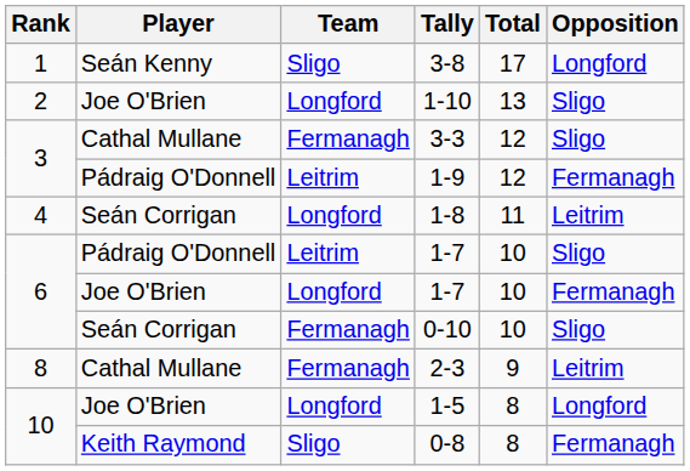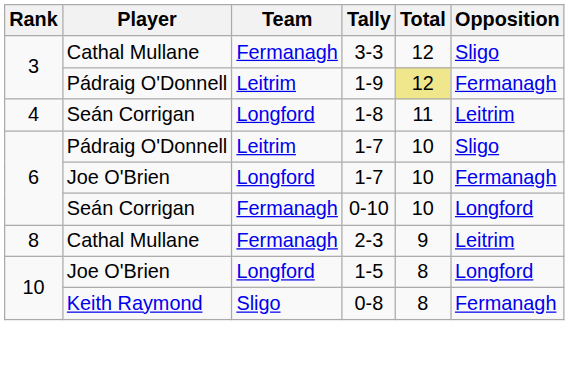 <table class="wikitable">
 <tr>
 <th>Rank</th>
 <th>Player</th>
 <th>Team</th>
 <th>Tally</th>
 <th>Total</th>
 <th>Opposition</th>
-</tr>
-<tr>
-<td rowspan=1 align=center>1</td>
-<td>Seán Kenny</td>
-<td><a href='#'>Sligo</a></td>
-<td align=center>3-8</td>
-<td align=center>17</td>
-<td><a href='#'>Longford</a></td>
-</tr>
-<tr>
-<td rowspan=1 align=center>2</td>
-<td>Joe O'Brien</td>
-<td><a href='#'>Longford</a></td>
-<td align=center>1-10</td>
-<td align=center>13</td>
-<td><a href='#'>Sligo</a></td>
 </tr>
 <tr>
 <td rowspan=2 align=center>3</td>
 <td>Cathal Mullane</td>
 <td><a href='#'>Fermanagh</a></td>
 <td align=center>3-3</td>
 <td align=center>12</td>
 <td><a href='#'>Sligo</a></td>
 </tr>
 <tr>
 <td>Pádraig O'Donnell</td>
 <td><a href='#'>Leitrim</a></td>
 <td align=center>1-9</td>
-<td align=center>12</td>
+<td align=center style="background: khaki;">12</td>
 <td><a href='#'>Fermanagh</a></td>
 </tr>
 <tr>
 <td rowspan=1 align=center>4</td>
 <td>Seán Corrigan</td>
 <td><a href='#'>Longford</a></td>
 <td align=center>1-8</td>
 <td align=center>11</td>
 <td><a href='#'>Leitrim</a></td>
 </tr>
 <tr>
 <td rowspan=3 align=center>6</td>
 <td>Pádraig O'Donnell</td>
 <td><a href='#'>Leitrim</a></td>
 <td align=center>1-7</td>
 <td align=center>10</td>
 <td><a href='#'>Sligo</a></td>
 </tr>
 <tr>
 <td>Joe O'Brien</td>
 <td><a href='#'>Longford</a></td>
 <td align=center>1-7</td>
 <td align=center>10</td>
 <td><a href='#'>Fermanagh</a></td>
 </tr>
 <tr>
 <td>Seán Corrigan</td>
 <td><a href='#'>Fermanagh</a></td>
 <td align=center>0-10</td>
 <td align=center>10</td>
-<td><a href='#'>Sligo</a></td>
+<td><a href='#'>Longford</a></td>
 </tr>
 <tr>
 <td rowspan=1 align=center>8</td>
 <td>Cathal Mullane</td>
 <td><a href='#'>Fermanagh</a></td>
 <td align=center>2-3</td>
 <td align=center>9</td>
 <td><a href='#'>Leitrim</a></td>
 </tr>
 <tr>
 <td rowspan=2 align=center>10</td>
 <td>Joe O'Brien</td>
 <td><a href='#'>Longford</a></td>
 <td align=center>1-5</td>
 <td align=center>8</td>
 <td><a href='#'>Longford</a></td>
 </tr>
 <tr>
 <td><a href='#'>Keith Raymond</a></td>
 <td><a href='#'>Sligo</a></td>
 <td align=center>0-8</td>
 <td align=center>8</td>
 <td><a href='#'>Fermanagh</a></td>
 </tr>
 </table>
